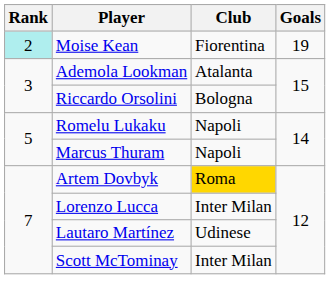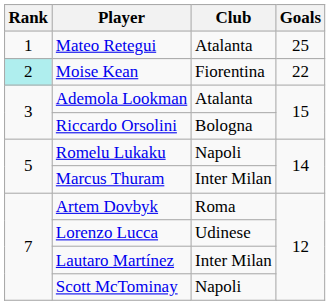 <table class="wikitable" style="text-align:center">
 <tr>
 <th>Rank</th>
 <th>Player</th>
 <th>Club</th>
 <th>Goals</th>
 </tr>
 <tr>
+<td>1</td>
+<td align="left"> <a href='#'>Mateo Retegui</a></td>
+<td align="left">Atalanta</td>
+<td>25</td>
+</tr>
+<tr>
 <td style="background: paleturquoise;">2</td>
 <td align="left"> <a href='#'>Moise Kean</a></td>
 <td align="left">Fiorentina</td>
-<td>19</td>
+<td>22</td>
 </tr>
 <tr>
 <td rowspan="2">3</td>
 <td align="left"> <a href='#'>Ademola Lookman</a></td>
 <td align="left">Atalanta</td>
 <td rowspan="2">15</td>
 </tr>
 <tr>
 <td align="left"> <a href='#'>Riccardo Orsolini</a></td>
 <td align="left">Bologna</td>
 </tr>
 <tr>
 <td rowspan="2">5</td>
 <td align="left"> <a href='#'>Romelu Lukaku</a></td>
 <td align="left">Napoli</td>
 <td rowspan="2">14</td>
 </tr>
 <tr>
 <td align="left"> <a href='#'>Marcus Thuram</a></td>
-<td align="left">Napoli</td>
+<td align="left">Inter Milan</td>
 </tr>
 <tr>
 <td rowspan="4">7</td>
 <td align="left"> <a href='#'>Artem Dovbyk</a></td>
-<td align="left" style="background: gold;">Roma</td>
+<td align="left">Roma</td>
 <td rowspan="4">12</td>
 </tr>
 <tr>
 <td align="left"> <a href='#'>Lorenzo Lucca</a></td>
+<td align="left">Udinese</td>
+</tr>
+<tr>
+<td align="left"> <a href='#'>Lautaro Martínez</a></td>
 <td align="left">Inter Milan</td>
 </tr>
 <tr>
-<td align="left"> <a href='#'>Lautaro Martínez</a></td>
-<td align="left">Udinese</td>
-</tr>
-<tr>
 <td align="left"> <a href='#'>Scott McTominay</a></td>
-<td align="left">Inter Milan</td>
+<td align="left">Napoli</td>
 </tr>
 </table>
